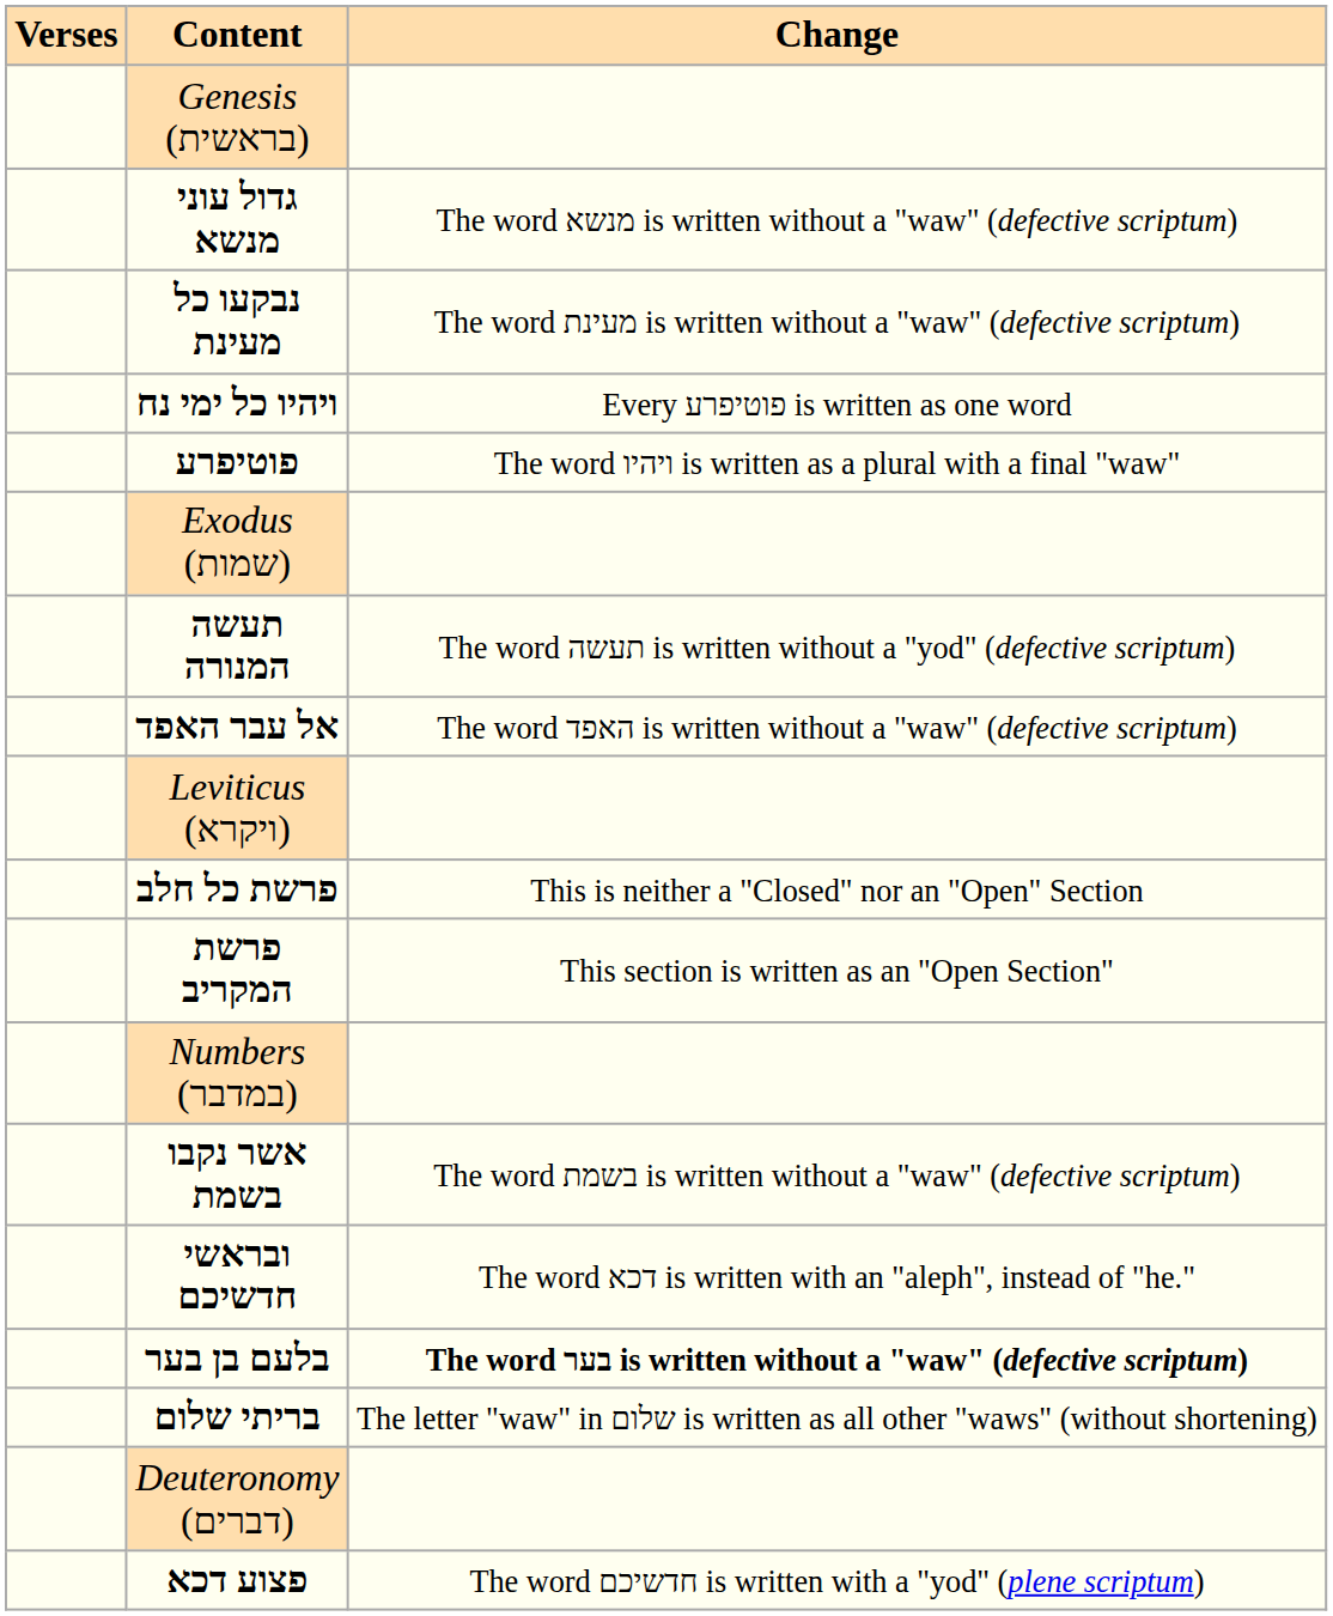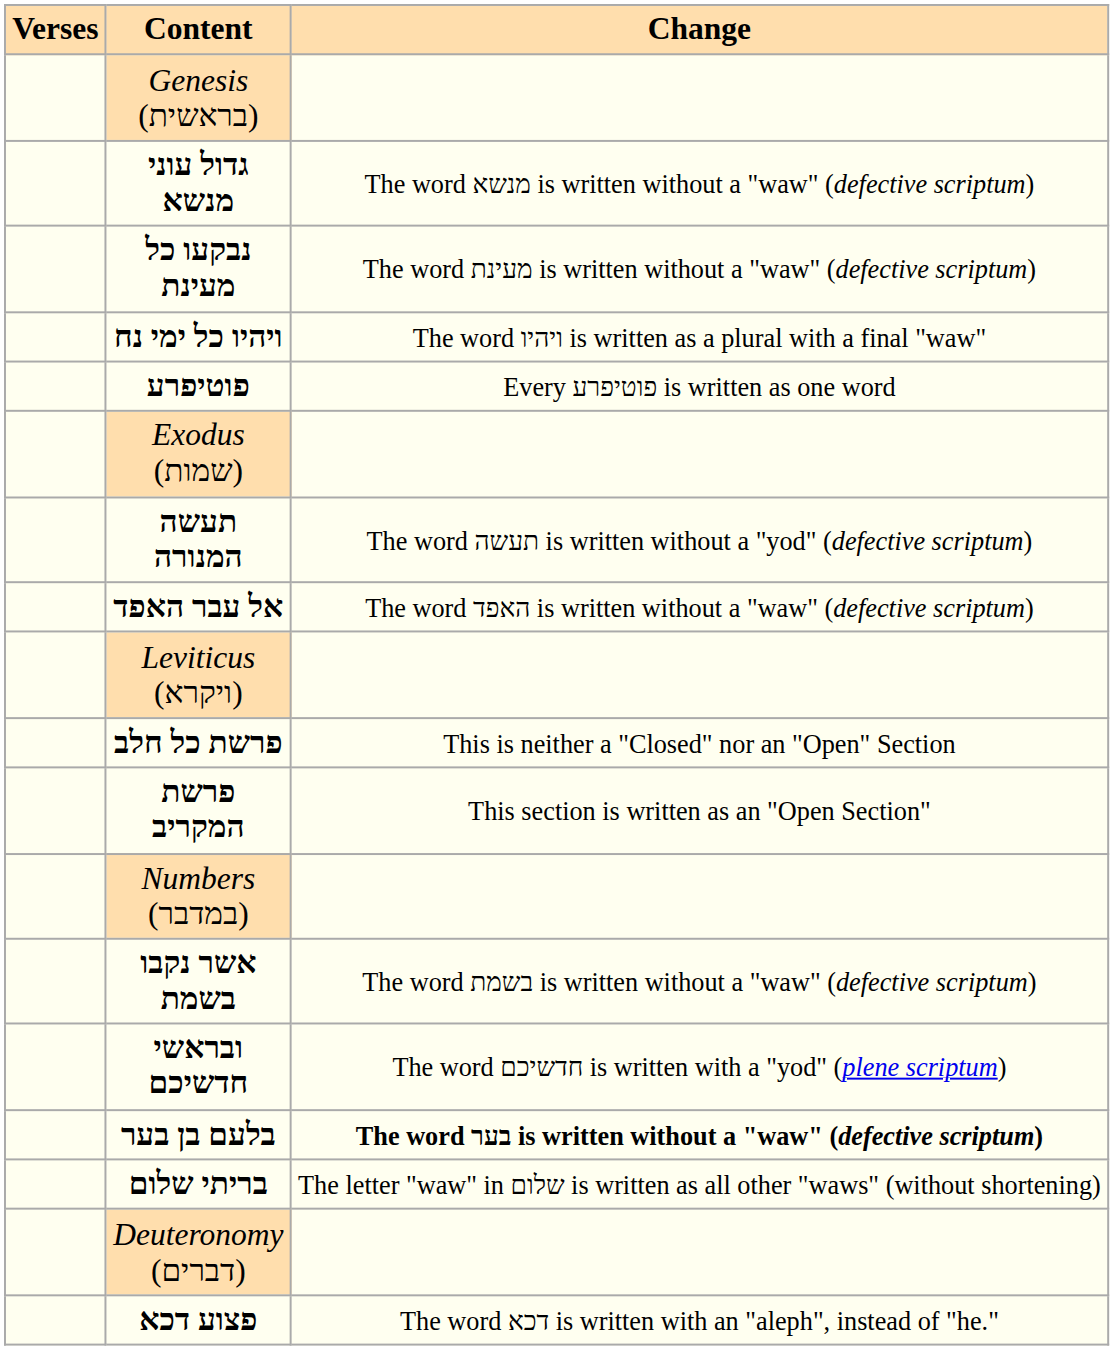 <table class="wikitable" style="background:Ivory; text-align:center">
 <tr>
 <th style="background:Navajowhite;">Verses</th>
 <th style="background:Navajowhite;">Content</th>
 <th style="background:Navajowhite;">Change</th>
 </tr>
 <tr>
 <td></td>
 <td columnspan=3; style="background:Navajowhite; text-align:center; width:65px"><em>Genesis</em> (בראשית)</td>
 <td></td>
 </tr>
 <tr>
 <td></td>
 <td><strong>גדול עוני מנשא</strong></td>
 <td><small>The word מנשא is written without a "waw" (<em>defective scriptum</em>)</small></td>
 </tr>
 <tr>
 <td></td>
 <td><strong>נבקעו כל מעינת</strong></td>
 <td><small>The word מעינת is written without a "waw" (<em>defective scriptum</em>)</small></td>
 </tr>
 <tr>
 <td></td>
 <td><strong>ויהיו כל ימי נח</strong></td>
-<td><small>Every פוטיפרע is written as one word</small></td>
+<td><small>The word ויהיו is written as a plural with a final "waw"</small></td>
 </tr>
 <tr>
 <td></td>
 <td><strong>פוטיפרע</strong></td>
-<td><small>The word ויהיו is written as a plural with a final "waw"</small></td>
+<td><small>Every פוטיפרע is written as one word</small></td>
 </tr>
 <tr>
 <td></td>
 <td columnspan=3; style="background:Navajowhite; text-align:center; width:65px"><em>Exodus</em> (שמות)</td>
 <td></td>
 </tr>
 <tr>
 <td></td>
 <td><strong>תעשה המנורה</strong></td>
 <td><small>The word תעשה is written without a "yod" (<em>defective scriptum</em>)</small></td>
 </tr>
 <tr>
 <td></td>
 <td><strong>אל עבר האפד</strong></td>
 <td><small>The word האפד is written without a "waw" (<em>defective scriptum</em>)</small></td>
 </tr>
 <tr>
 <td></td>
 <td columnspan=3; style="background:Navajowhite; text-align:center; width:65px"><em>Leviticus</em> (ויקרא)</td>
 <td></td>
 </tr>
 <tr>
 <td></td>
 <td><strong>פרשת כל חלב</strong></td>
 <td><small>This is neither a "Closed" nor an "Open" Section</small></td>
 </tr>
 <tr>
 <td></td>
 <td><strong>פרשת המקריב</strong></td>
 <td><small>This section is written as an "Open Section"</small></td>
 </tr>
 <tr>
 <td></td>
 <td columnspan=3; style="background:Navajowhite; text-align:center; width:65px"><em>Numbers</em> (במדבר)</td>
 <td></td>
 </tr>
 <tr>
 <td></td>
 <td><strong>אשר נקבו בשמת</strong></td>
 <td><small>The word בשמת is written without a "waw" (<em>defective scriptum</em>)</small></td>
 </tr>
 <tr>
 <td></td>
 <td><strong>ובראשי חדשיכם</strong></td>
-<td><small>The word דכא is written with an "aleph", instead of "he."</small></td>
+<td><small>The word חדשיכם is written with a "yod" (<em><a href='#'>plene scriptum</a></em>)</small></td>
 </tr>
 <tr>
 <td></td>
 <td><strong>בלעם בן בער</strong></td>
 <td><strong><small>The word בער is written without a "waw" (<em>defective scriptum</em>)</small></strong></td>
 </tr>
 <tr>
 <td></td>
 <td><strong>בריתי שלום</strong></td>
 <td><small>The letter "waw" in  שלום is written as all other "waws" (without shortening)</small></td>
 </tr>
 <tr>
 <td></td>
 <td columnspan=3; style="background:Navajowhite; text-align:center; width:65px"><em>Deuteronomy</em> (דברים)</td>
 <td></td>
 </tr>
 <tr>
 <td></td>
 <td><strong>פצוע דכא</strong></td>
-<td><small>The word חדשיכם is written with a "yod" (<em><a href='#'>plene scriptum</a></em>)</small></td>
+<td><small>The word דכא is written with an "aleph", instead of "he."</small></td>
 </tr>
 </table>
